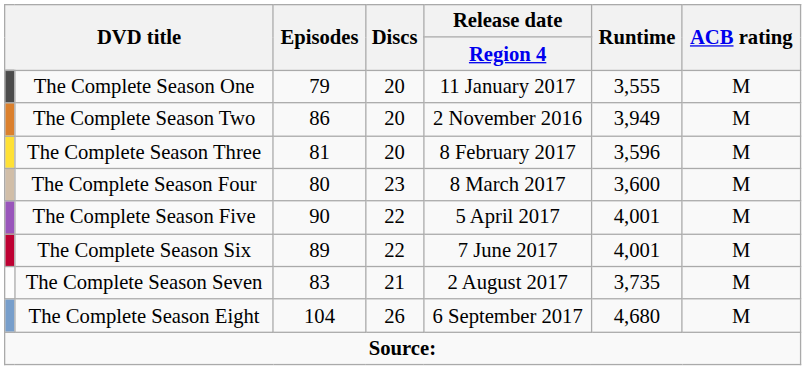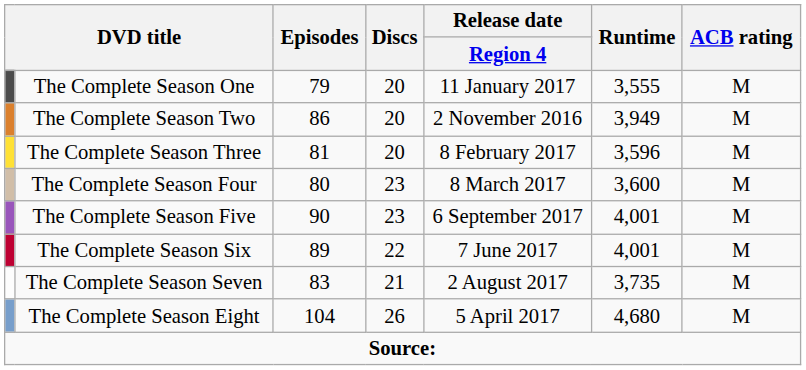 <table class="wikitable"  style="width:99%; text-align:center;">
 <tr>
 <th colspan="2" rowspan="2">DVD title</th>
 <th rowspan="2">Episodes</th>
 <th rowspan="2">Discs</th>
 <th colspan="1">Release date</th>
 <th rowspan="2">Runtime<br></th>
 <th rowspan="2"><a href='#'>ACB</a> rating</th>
 </tr>
 <tr>
 <th><a href='#'>Region 4</a></th>
 </tr>
 <tr>
 <td style="background:#4c4c4c;"></td>
 <td>The Complete Season One</td>
 <td>79</td>
 <td>20</td>
 <td>11 January 2017</td>
 <td>3,555</td>
 <td>M</td>
 </tr>
 <tr>
 <td style="background:#db802d;"></td>
 <td>The Complete Season Two</td>
 <td>86</td>
 <td>20</td>
 <td>2 November 2016</td>
 <td>3,949</td>
 <td>M</td>
 </tr>
 <tr>
 <td style="background:#FFE135;"></td>
 <td>The Complete Season Three</td>
 <td>81</td>
 <td>20</td>
 <td>8 February 2017</td>
 <td>3,596</td>
 <td>M</td>
 </tr>
 <tr>
 <td style="background:#D1BEA8;"></td>
 <td>The Complete Season Four</td>
 <td>80</td>
 <td>23</td>
 <td>8 March 2017</td>
 <td>3,600</td>
 <td>M</td>
 </tr>
 <tr>
 <td style="background:#9955BB;"></td>
 <td>The Complete Season Five</td>
 <td>90</td>
-<td>22</td>
-<td>5 April 2017</td>
+<td>23</td>
+<td>6 September 2017</td>
 <td>4,001</td>
 <td>M</td>
 </tr>
 <tr>
 <td style="background:#BE0032;"></td>
 <td>The Complete Season Six</td>
 <td>89</td>
 <td>22</td>
 <td>7 June 2017</td>
 <td>4,001</td>
 <td>M</td>
 </tr>
 <tr>
 <td style="background:#FDFDFD;"></td>
 <td>The Complete Season Seven</td>
 <td>83</td>
 <td>21</td>
 <td>2 August 2017</td>
 <td>3,735</td>
 <td>M</td>
 </tr>
 <tr>
 <td style="background:#779ECB;"></td>
 <td>The Complete Season Eight</td>
 <td>104</td>
 <td>26</td>
-<td>6 September 2017</td>
+<td>5 April 2017</td>
 <td>4,680</td>
 <td>M</td>
 </tr>
 <tr>
 <td colspan="7" style="text-align: center;"><strong>Source:</strong></td>
 </tr>
 </table>
